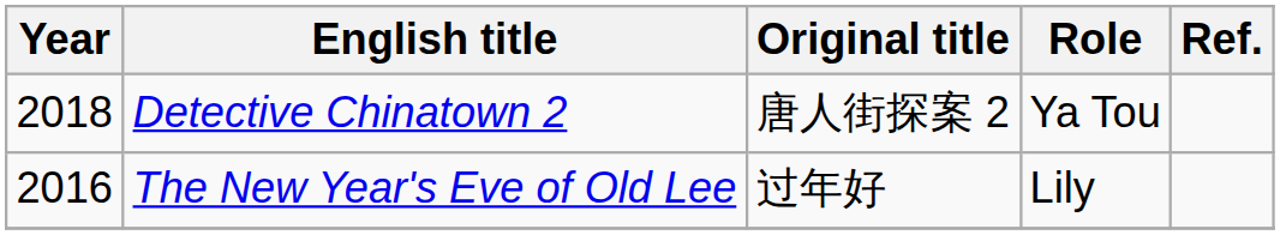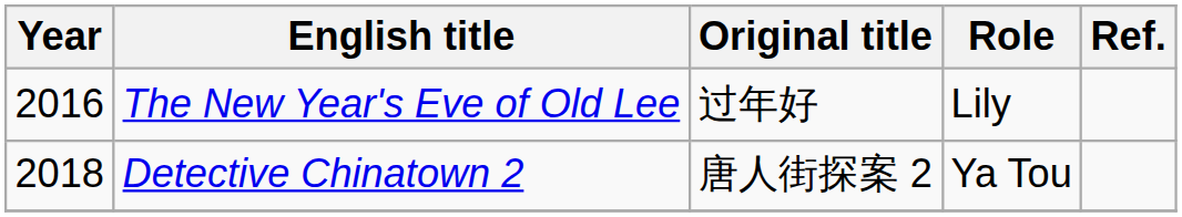 <table class="wikitable sortable plainrowheaders">
 <tr>
 <th>Year</th>
 <th>English title</th>
 <th>Original title</th>
 <th>Role</th>
 <th>Ref.</th>
 </tr>
 <tr>
+<td>2016</td>
+<td><em><a href='#'>The New Year's Eve of Old Lee</a></em></td>
+<td>过年好</td>
+<td>Lily</td>
+<td></td>
+</tr>
+<tr>
 <td>2018</td>
 <td><em><a href='#'>Detective Chinatown 2</a></em></td>
 <td>唐人街探案 2</td>
 <td>Ya Tou</td>
 <td></td>
 </tr>
 <tr>
-<td>2016</td>
-<td><em><a href='#'>The New Year's Eve of Old Lee</a></em></td>
-<td>过年好</td>
-<td>Lily</td>
-<td></td>
-</tr>
-<tr>
 </tr>
 </table>
